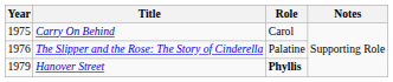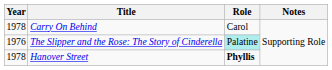 <table class="wikitable">
 <tr>
 <th>Year</th>
 <th>Title</th>
 <th>Role</th>
 <th>Notes</th>
 </tr>
 <tr>
-<td>1975</td>
+<td>1978</td>
 <td><em><a href='#'>Carry On Behind</a></em></td>
 <td>Carol</td>
 <td rowspan=3>Supporting Role</td>
 </tr>
 <tr>
 <td>1976</td>
 <td><em><a href='#'>The Slipper and the Rose: The Story of Cinderella</a></em></td>
-<td>Palatine</td>
+<td style="background: paleturquoise;">Palatine</td>
 </tr>
 <tr>
-<td>1979</td>
+<td>1978</td>
 <td><em><a href='#'>Hanover Street</a></em></td>
 <td><strong>Phyllis</strong></td>
 </tr>
 </table>
